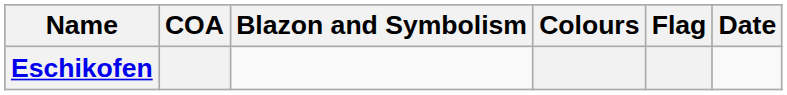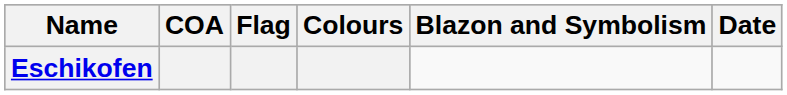 <table class="sortable wikitable">
 <tr>
 <th scope="col">Name</th>
 <th scope="col">COA</th>
+<th scope="col">Flag</th>
+<th scope="col">Colours</th>
 <th scope="col">Blazon and Symbolism</th>
-<th scope="col">Colours</th>
-<th scope="col">Flag</th>
 <th scope="col">Date</th>
 </tr>
 <tr>
 <th scope="row" style="text-align: left;"><a href='#'>Eschikofen</a></th>
 <th></th>
-<td></td>
 <th></th>
 <th></th>
 <td></td>
+<td></td>
 </tr>
 </table>
